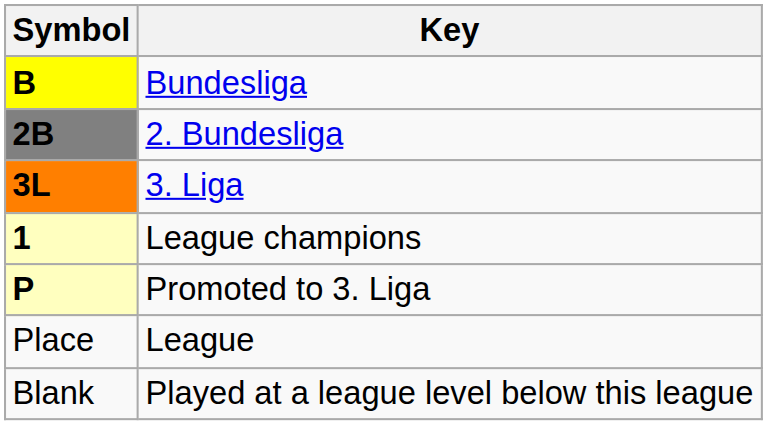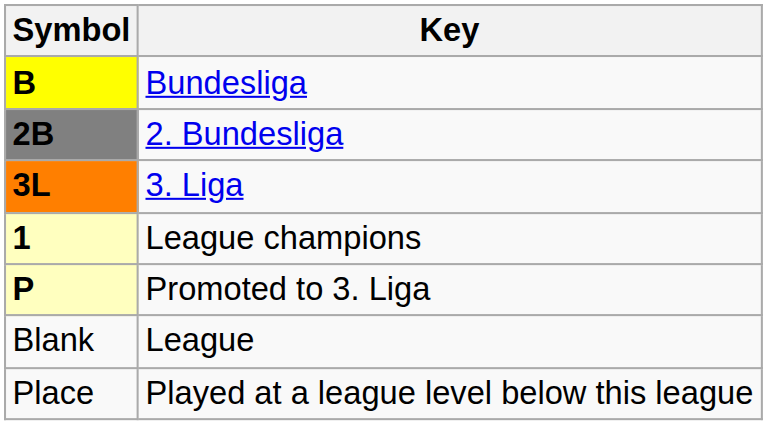 <table class="wikitable" align="center">
 <tr>
 <th>Symbol</th>
 <th>Key</th>
 </tr>
 <tr>
 <td style="background:#FFFF00"><strong>B</strong></td>
 <td><a href='#'>Bundesliga</a></td>
 </tr>
 <tr>
 <td style="background:#808080"><strong>2B</strong></td>
 <td><a href='#'>2. Bundesliga</a></td>
 </tr>
 <tr>
 <td style="background:#FF7F00"><strong>3L</strong></td>
 <td><a href='#'>3. Liga</a></td>
 </tr>
 <tr>
 <td style="background:#ffffbf"><strong>1</strong></td>
 <td>League champions</td>
 </tr>
 <tr>
 <td style="background:#ffffbf"><strong>P</strong></td>
 <td>Promoted to 3. Liga</td>
 </tr>
 <tr>
-<td>Place</td>
+<td>Blank</td>
 <td>League</td>
 </tr>
 <tr>
-<td>Blank</td>
+<td>Place</td>
 <td>Played at a league level below this league</td>
 </tr>
 </table>
